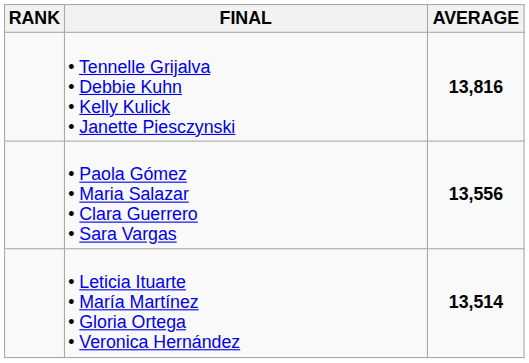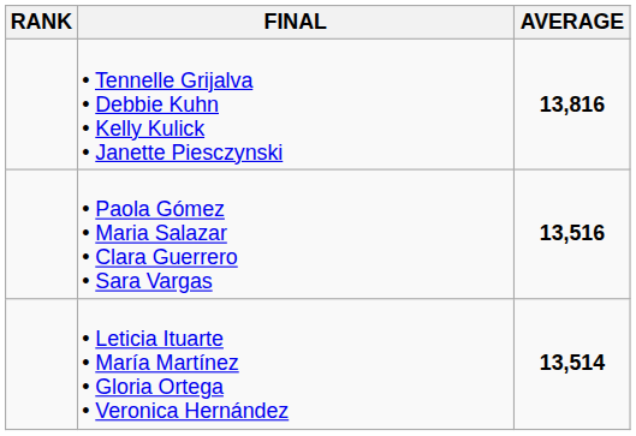 <table class="wikitable">
 <tr>
 <th>RANK</th>
 <th style="width: 20em">FINAL</th>
 <th style="width: 5em">AVERAGE</th>
 </tr>
 <tr>
 <td align="center"></td>
 <td><strong></strong><br>• <a href='#'>Tennelle Grijalva</a><br>• <a href='#'>Debbie Kuhn</a><br>• <a href='#'>Kelly Kulick</a><br>• <a href='#'>Janette Piesczynski</a></td>
 <td align="center"><strong>13,816</strong></td>
 </tr>
 <tr>
 <td align="center"></td>
 <td><strong></strong><br>• <a href='#'>Paola Gómez</a><br>• <a href='#'>Maria Salazar</a><br>• <a href='#'>Clara Guerrero</a><br>• <a href='#'>Sara Vargas</a></td>
-<td align="center"><strong>13,556</strong></td>
+<td align="center"><strong>13,516</strong></td>
 </tr>
 <tr>
 <td align="center"></td>
 <td><strong></strong><br>• <a href='#'>Leticia Ituarte</a><br>• <a href='#'>María Martínez</a><br>• <a href='#'>Gloria Ortega</a><br>• <a href='#'>Veronica Hernández</a></td>
 <td align="center"><strong>13,514</strong></td>
 </tr>
 </table>
